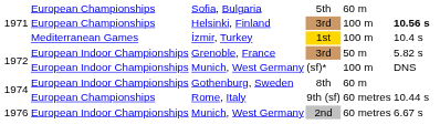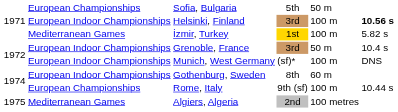 <table>
 <tr>
 </tr>
 <tr>
 <td rowspan=3>1971</td>
 <td><a href='#'>European Championships</a></td>
 <td><a href='#'>Sofia</a>, <a href='#'>Bulgaria</a></td>
 <td align="center">5th</td>
-<td>60 m</td>
+<td>50 m</td>
 <td></td>
 </tr>
 <tr>
-<td><a href='#'>European Championships</a></td>
+<td><a href='#'>European Indoor Championships</a></td>
 <td><a href='#'>Helsinki</a>, <a href='#'>Finland</a></td>
 <td bgcolor="cc9966" align="center">3rd</td>
 <td>100 m</td>
 <td><strong>10.56 s</strong></td>
 </tr>
 <tr>
 <td><a href='#'>Mediterranean Games</a></td>
 <td><a href='#'>İzmir</a>, <a href='#'>Turkey</a></td>
 <td bgcolor="gold" align="center">1st</td>
 <td>100 m</td>
-<td>10.4 s</td>
+<td>5.82 s</td>
 </tr>
 <tr>
 <td rowspan=2>1972</td>
 <td><a href='#'>European Indoor Championships</a></td>
 <td><a href='#'>Grenoble</a>, <a href='#'>France</a></td>
 <td bgcolor="cc9966" align="center">3rd</td>
 <td>50 m</td>
-<td>5.82 s</td>
+<td>10.4 s</td>
 </tr>
 <tr>
 <td><a href='#'>European Indoor Championships</a></td>
 <td><a href='#'>Munich</a>, <a href='#'>West Germany</a></td>
 <td>(sf)*</td>
 <td>100 m</td>
 <td>DNS</td>
 </tr>
 <tr>
 <td rowspan=2>1974</td>
 <td><a href='#'>European Indoor Championships</a></td>
 <td><a href='#'>Gothenburg</a>, <a href='#'>Sweden</a></td>
 <td align="center">8th</td>
 <td>60 m</td>
 <td></td>
 </tr>
 <tr>
 <td><a href='#'>European Championships</a></td>
 <td><a href='#'>Rome</a>, <a href='#'>Italy</a></td>
 <td>9th (sf)</td>
-<td>60 metres</td>
+<td>100 m</td>
 <td>10.44 s</td>
 </tr>
 <tr>
-<td>1976</td>
-<td><a href='#'>European Indoor Championships</a></td>
-<td><a href='#'>Munich</a>, <a href='#'>West Germany</a></td>
+<td>1975</td>
+<td><a href='#'>Mediterranean Games</a></td>
+<td><a href='#'>Algiers</a>, <a href='#'>Algeria</a></td>
 <td bgcolor="silver" align="center">2nd</td>
-<td>60 metres</td>
-<td>6.67 s</td>
+<td>100 metres</td>
+<td></td>
 </tr>
 <tr>
 </tr>
 </table>
